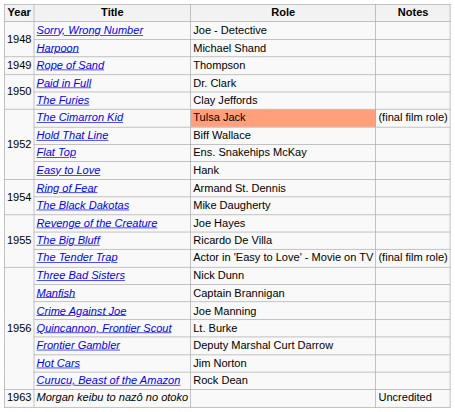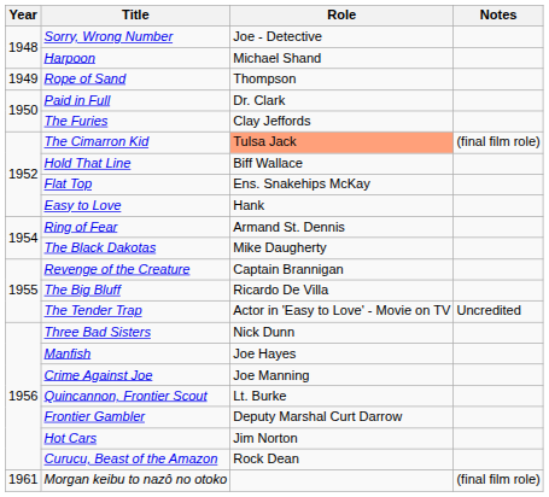 <table class="wikitable">
 <tr>
 <th>Year</th>
 <th>Title</th>
 <th>Role</th>
 <th>Notes</th>
 </tr>
 <tr>
 <td rowspan=2>1948</td>
 <td><em><a href='#'>Sorry, Wrong Number</a></em></td>
 <td>Joe - Detective</td>
 <td></td>
 </tr>
 <tr>
 <td><em><a href='#'>Harpoon</a></em></td>
 <td>Michael Shand</td>
 <td></td>
 </tr>
 <tr>
 <td>1949</td>
 <td><em><a href='#'>Rope of Sand</a></em></td>
 <td>Thompson</td>
 <td></td>
 </tr>
 <tr>
 <td rowspan=2>1950</td>
 <td><em><a href='#'>Paid in Full</a></em></td>
 <td>Dr. Clark</td>
 <td></td>
 </tr>
 <tr>
 <td><em><a href='#'>The Furies</a></em></td>
 <td>Clay Jeffords</td>
 <td></td>
 </tr>
 <tr>
 <td rowspan=4>1952</td>
 <td><em><a href='#'>The Cimarron Kid</a></em></td>
 <td style="background: lightsalmon;">Tulsa Jack</td>
 <td>(final film role)</td>
 </tr>
 <tr>
 <td><em><a href='#'>Hold That Line</a></em></td>
 <td>Biff Wallace</td>
 <td></td>
 </tr>
 <tr>
 <td><em><a href='#'>Flat Top</a></em></td>
 <td>Ens. Snakehips McKay</td>
 <td></td>
 </tr>
 <tr>
 <td><em><a href='#'>Easy to Love</a></em></td>
 <td>Hank</td>
 <td></td>
 </tr>
 <tr>
 <td rowspan=2>1954</td>
 <td><em><a href='#'>Ring of Fear</a></em></td>
 <td>Armand St. Dennis</td>
 <td></td>
 </tr>
 <tr>
 <td><em><a href='#'>The Black Dakotas</a></em></td>
 <td>Mike Daugherty</td>
 <td></td>
 </tr>
 <tr>
 <td rowspan=3>1955</td>
 <td><em><a href='#'>Revenge of the Creature</a></em></td>
-<td>Joe Hayes</td>
+<td>Captain Brannigan</td>
 <td></td>
 </tr>
 <tr>
 <td><em><a href='#'>The Big Bluff</a></em></td>
 <td>Ricardo De Villa</td>
 <td></td>
 </tr>
 <tr>
 <td><em><a href='#'>The Tender Trap</a></em></td>
 <td>Actor in 'Easy to Love' - Movie on TV</td>
-<td>(final film role)</td>
+<td>Uncredited</td>
 </tr>
 <tr>
 <td rowspan=7>1956</td>
 <td><em><a href='#'>Three Bad Sisters</a></em></td>
 <td>Nick Dunn</td>
 <td></td>
 </tr>
 <tr>
 <td><em><a href='#'>Manfish</a></em></td>
-<td>Captain Brannigan</td>
+<td>Joe Hayes</td>
 <td></td>
 </tr>
 <tr>
 <td><em><a href='#'>Crime Against Joe</a></em></td>
 <td>Joe Manning</td>
 <td></td>
 </tr>
 <tr>
 <td><em><a href='#'>Quincannon, Frontier Scout</a></em></td>
 <td>Lt. Burke</td>
 <td></td>
 </tr>
 <tr>
 <td><em><a href='#'>Frontier Gambler</a></em></td>
 <td>Deputy Marshal Curt Darrow</td>
 <td></td>
 </tr>
 <tr>
 <td><em><a href='#'>Hot Cars</a></em></td>
 <td>Jim Norton</td>
 <td></td>
 </tr>
 <tr>
 <td><em><a href='#'>Curucu, Beast of the Amazon</a></em></td>
 <td>Rock Dean</td>
 <td></td>
 </tr>
 <tr>
-<td>1963</td>
+<td>1961</td>
 <td><em>Morgan keibu to nazô no otoko</em></td>
 <td></td>
-<td>Uncredited</td>
+<td>(final film role)</td>
 </tr>
 </table>
